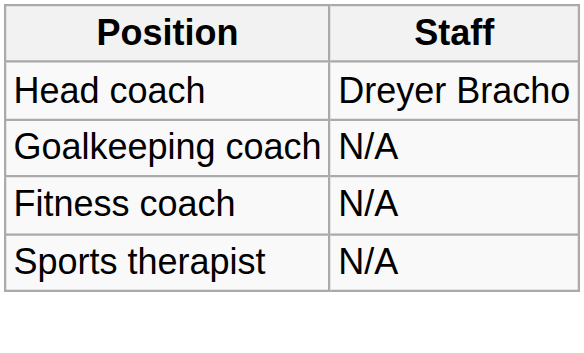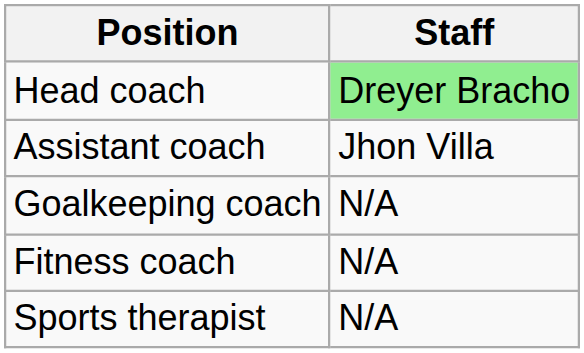 <table class=wikitable>
 <tr>
 <th>Position</th>
 <th>Staff</th>
 </tr>
 <tr>
 <td>Head coach</td>
-<td> Dreyer Bracho</td>
+<td style="background: lightgreen;"> Dreyer Bracho</td>
+</tr>
+<tr>
+<td>Assistant coach</td>
+<td> Jhon Villa</td>
 </tr>
 <tr>
 <td>Goalkeeping coach</td>
 <td> N/A</td>
 </tr>
 <tr>
 <td>Fitness coach</td>
 <td> N/A</td>
 </tr>
 <tr>
 <td>Sports therapist</td>
 <td> N/A</td>
 </tr>
 </table>
